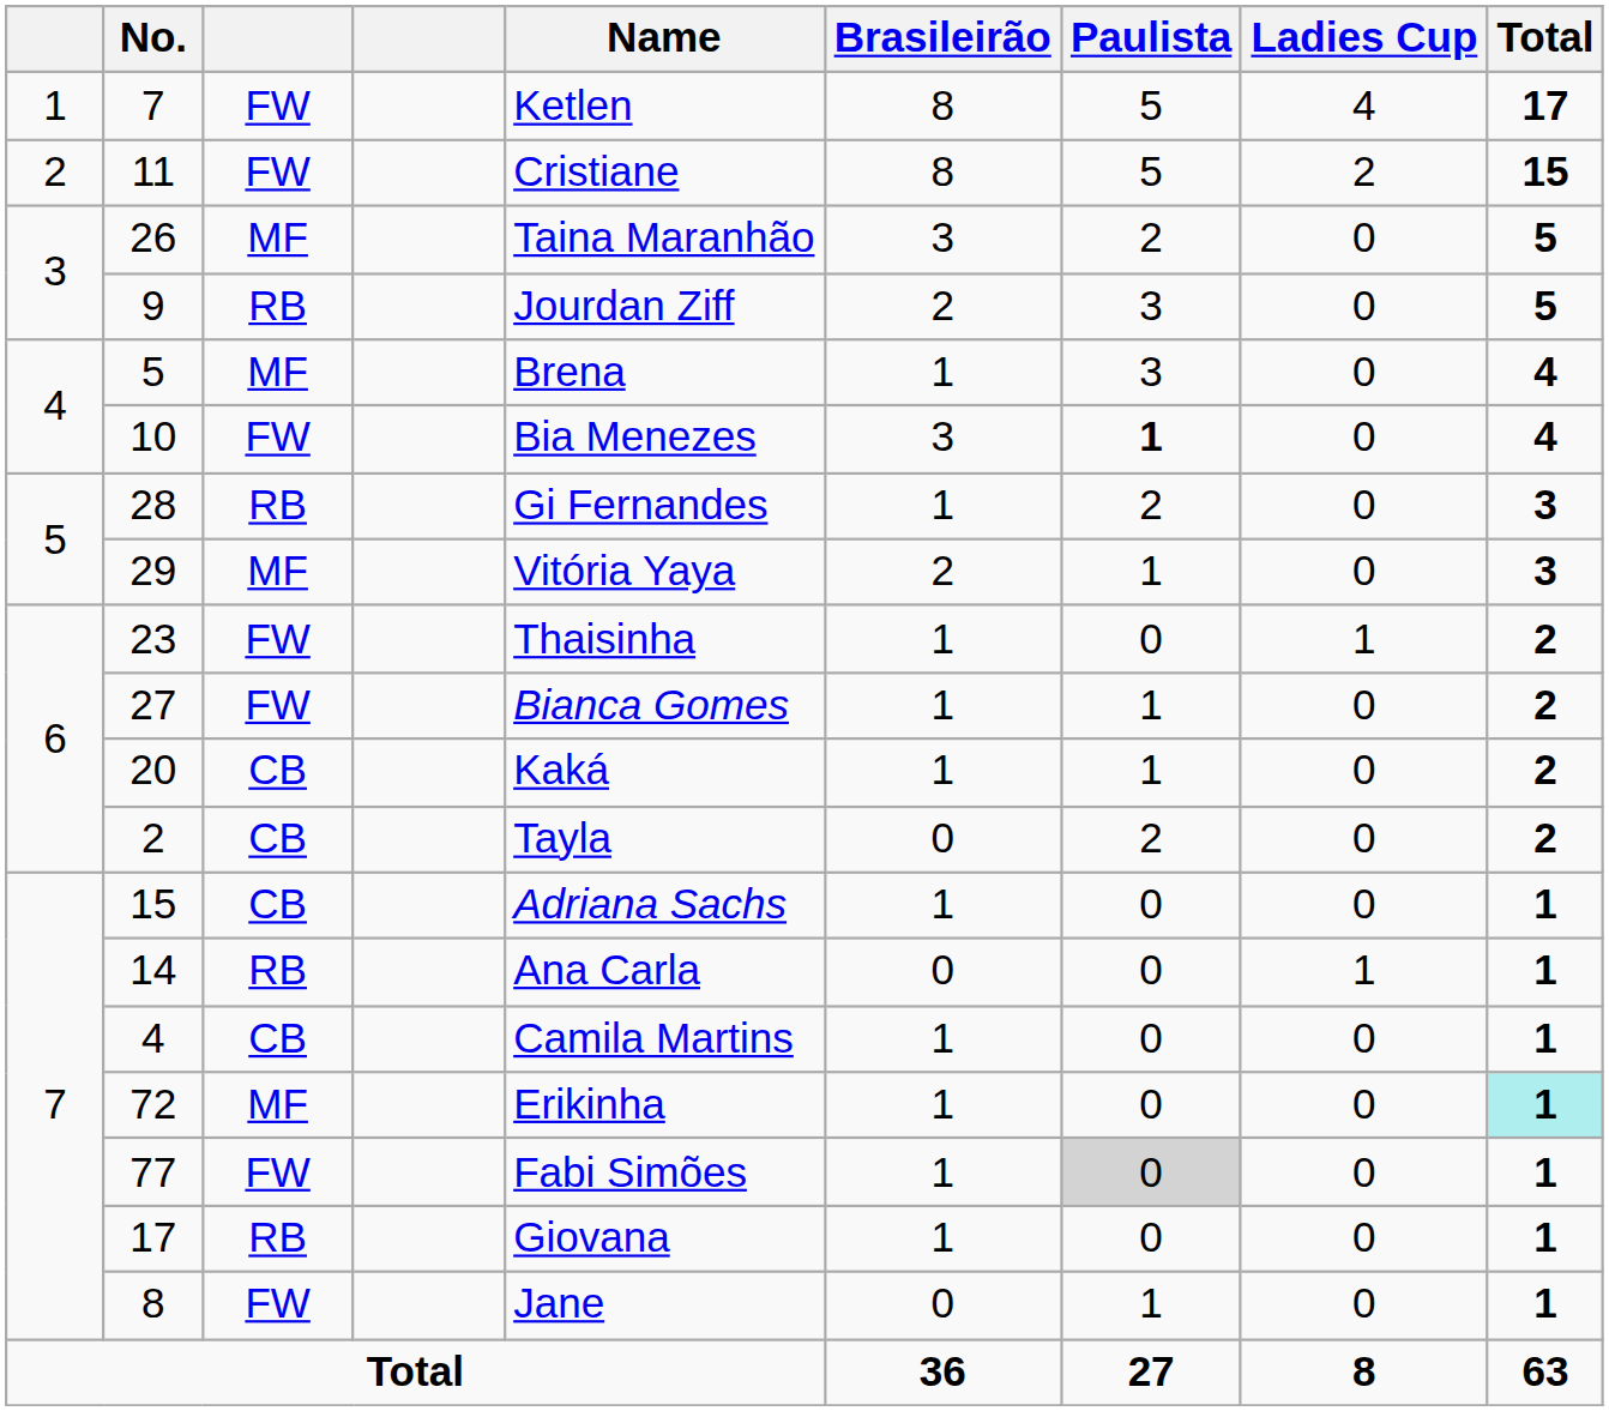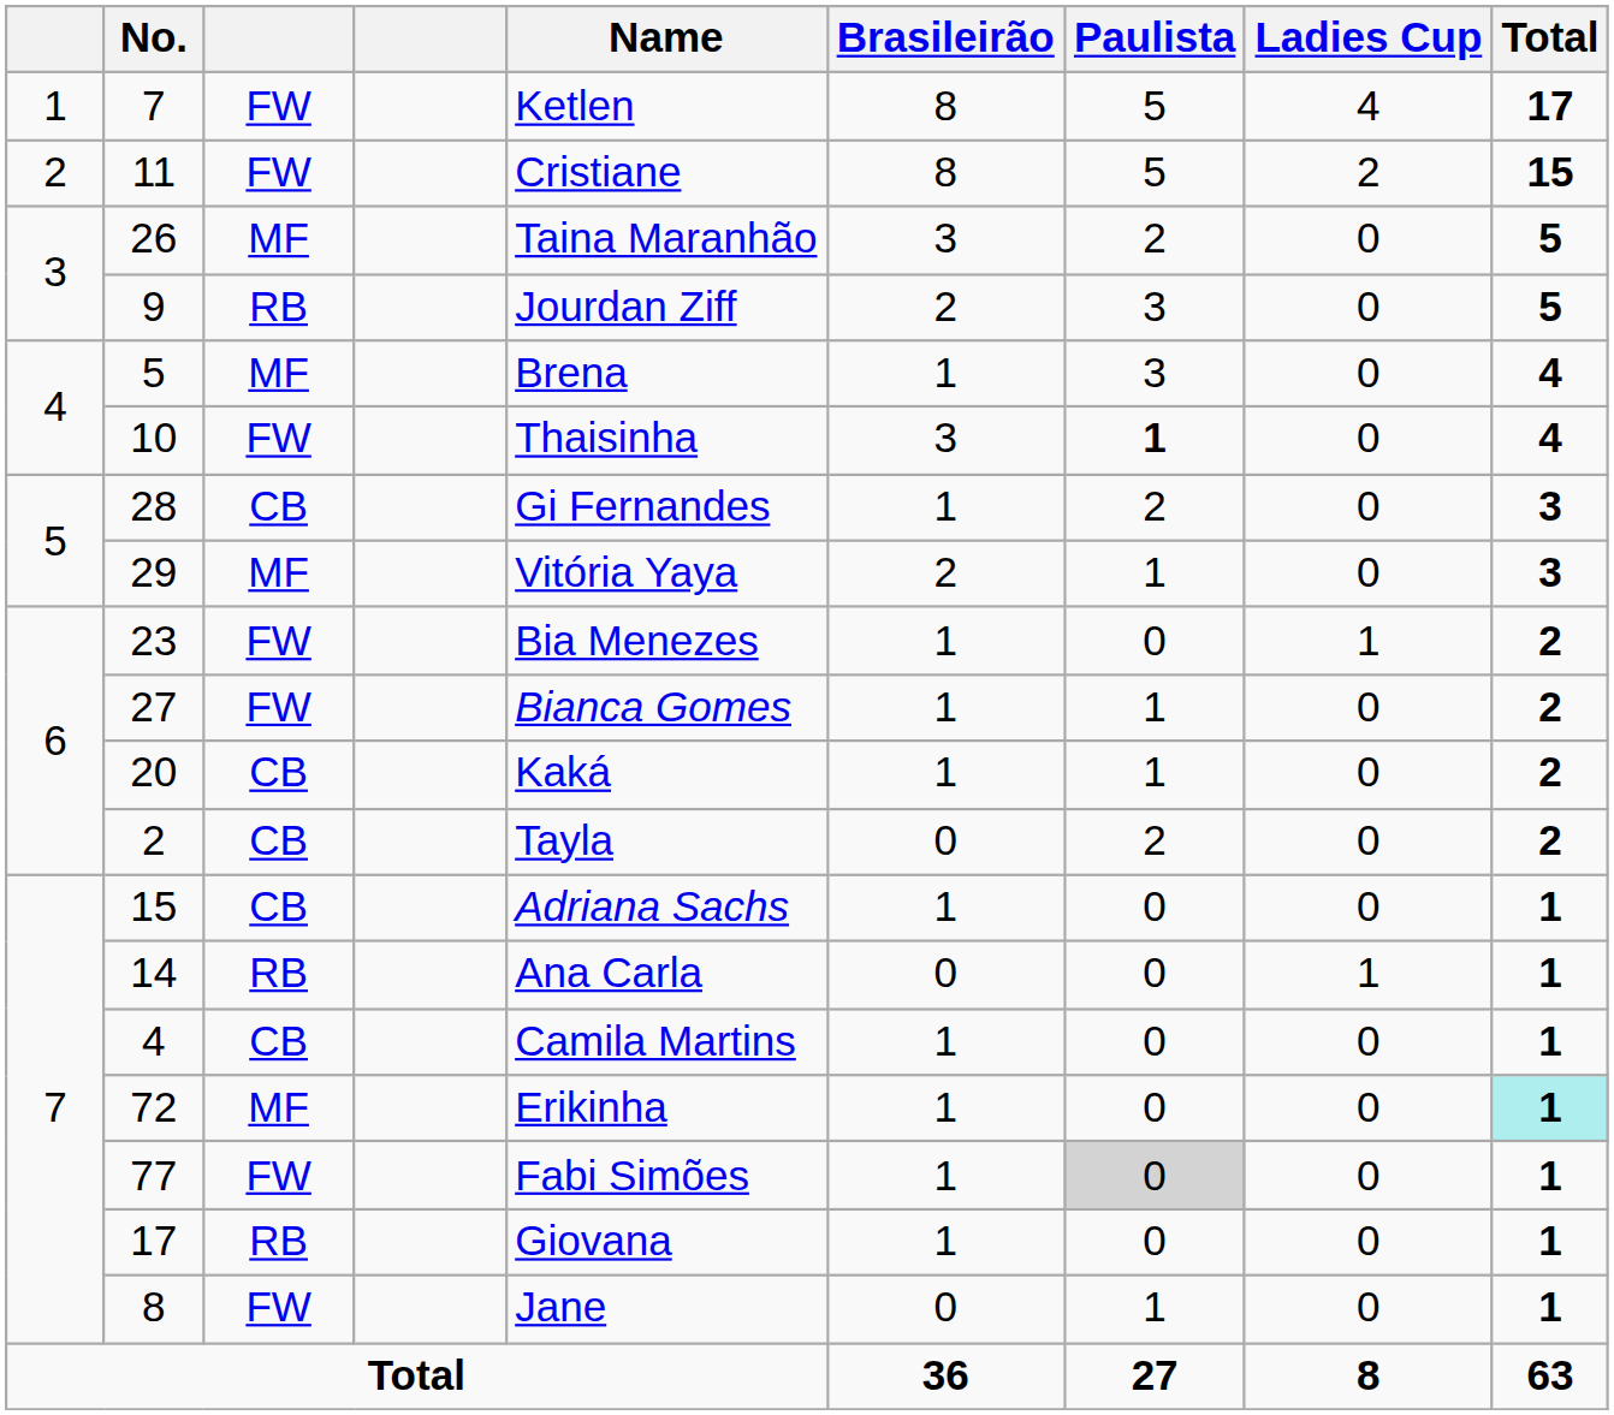 <table class="wikitable sortable" style="text-align:center;">
 <tr>
 <th width="30"></th>
 <th width="30">No.</th>
 <th width="50"></th>
 <th width="50"></th>
 <th>Name</th>
 <th><a href='#'>Brasileirão</a></th>
 <th><a href='#'>Paulista</a></th>
 <th><a href='#'>Ladies Cup</a></th>
 <th>Total</th>
 </tr>
 <tr>
 <td rowspan=1>1</td>
 <td>7</td>
 <td><a href='#'>FW</a></td>
 <td></td>
 <td align=left><a href='#'>Ketlen</a></td>
 <td>8</td>
 <td>5</td>
 <td>4</td>
 <td><strong>17</strong></td>
 </tr>
 <tr>
 <td rowspan=1>2</td>
 <td>11</td>
 <td><a href='#'>FW</a></td>
 <td></td>
 <td align=left><a href='#'>Cristiane</a></td>
 <td>8</td>
 <td>5</td>
 <td>2</td>
 <td><strong>15</strong></td>
 </tr>
 <tr>
 <td rowspan=2>3</td>
 <td>26</td>
 <td><a href='#'>MF</a></td>
 <td></td>
 <td align=left><a href='#'>Taina Maranhão</a></td>
 <td>3</td>
 <td>2</td>
 <td>0</td>
 <td><strong>5</strong></td>
 </tr>
 <tr>
 <td>9</td>
 <td><a href='#'>RB</a></td>
 <td></td>
 <td align=left><a href='#'>Jourdan Ziff</a></td>
 <td>2</td>
 <td>3</td>
 <td>0</td>
 <td><strong>5</strong></td>
 </tr>
 <tr>
 <td rowspan=2>4</td>
 <td>5</td>
 <td><a href='#'>MF</a></td>
 <td></td>
 <td align=left><a href='#'>Brena</a></td>
 <td>1</td>
 <td>3</td>
 <td>0</td>
 <td><strong>4</strong></td>
 </tr>
 <tr>
 <td>10</td>
 <td><a href='#'>FW</a></td>
 <td></td>
-<td align=left><a href='#'>Bia Menezes</a></td>
+<td align=left><a href='#'>Thaisinha</a></td>
 <td>3</td>
 <td><strong>1</strong></td>
 <td>0</td>
 <td><strong>4</strong></td>
 </tr>
 <tr>
 <td rowspan=2>5</td>
 <td>28</td>
-<td><a href='#'>RB</a></td>
+<td><a href='#'>CB</a></td>
 <td></td>
 <td align=left><a href='#'>Gi Fernandes</a></td>
 <td>1</td>
 <td>2</td>
 <td>0</td>
 <td><strong>3</strong></td>
 </tr>
 <tr>
 <td>29</td>
 <td><a href='#'>MF</a></td>
 <td></td>
 <td align=left><a href='#'>Vitória Yaya</a></td>
 <td>2</td>
 <td>1</td>
 <td>0</td>
 <td><strong>3</strong></td>
 </tr>
 <tr>
 <td rowspan=4>6</td>
 <td>23</td>
 <td><a href='#'>FW</a></td>
 <td></td>
-<td align=left><a href='#'>Thaisinha</a></td>
+<td align=left><a href='#'>Bia Menezes</a></td>
 <td>1</td>
 <td>0</td>
 <td>1</td>
 <td><strong>2</strong></td>
 </tr>
 <tr>
 <td>27</td>
 <td><a href='#'>FW</a></td>
 <td></td>
 <td align=left><em><a href='#'>Bianca Gomes</a></em></td>
 <td>1</td>
 <td>1</td>
 <td>0</td>
 <td><strong>2</strong></td>
 </tr>
 <tr>
 <td>20</td>
 <td><a href='#'>CB</a></td>
 <td></td>
 <td align=left><a href='#'>Kaká</a></td>
 <td>1</td>
 <td>1</td>
 <td>0</td>
 <td><strong>2</strong></td>
 </tr>
 <tr>
 <td>2</td>
 <td><a href='#'>CB</a></td>
 <td></td>
 <td align=left><a href='#'>Tayla</a></td>
 <td>0</td>
 <td>2</td>
 <td>0</td>
 <td><strong>2</strong></td>
 </tr>
 <tr>
 <td rowspan=7>7</td>
 <td>15</td>
 <td><a href='#'>CB</a></td>
 <td></td>
 <td align=left><em><a href='#'>Adriana Sachs</a></em></td>
 <td>1</td>
 <td>0</td>
 <td>0</td>
 <td><strong>1</strong></td>
 </tr>
 <tr>
 <td>14</td>
 <td><a href='#'>RB</a></td>
 <td></td>
 <td align=left><a href='#'>Ana Carla</a></td>
 <td>0</td>
 <td>0</td>
 <td>1</td>
 <td><strong>1</strong></td>
 </tr>
 <tr>
 <td>4</td>
 <td><a href='#'>CB</a></td>
 <td></td>
 <td align=left><a href='#'>Camila Martins</a></td>
 <td>1</td>
 <td>0</td>
 <td>0</td>
 <td><strong>1</strong></td>
 </tr>
 <tr>
 <td>72</td>
 <td><a href='#'>MF</a></td>
 <td></td>
 <td align=left><a href='#'>Erikinha</a></td>
 <td>1</td>
 <td>0</td>
 <td>0</td>
 <td style="background: paleturquoise;"><strong>1</strong></td>
 </tr>
 <tr>
 <td>77</td>
 <td><a href='#'>FW</a></td>
 <td></td>
 <td align=left><a href='#'>Fabi Simões</a></td>
 <td>1</td>
 <td style="background: lightgrey;">0</td>
 <td>0</td>
 <td><strong>1</strong></td>
 </tr>
 <tr>
 <td>17</td>
 <td><a href='#'>RB</a></td>
 <td></td>
 <td align=left><a href='#'>Giovana</a></td>
 <td>1</td>
 <td>0</td>
 <td>0</td>
 <td><strong>1</strong></td>
 </tr>
 <tr>
 <td>8</td>
 <td><a href='#'>FW</a></td>
 <td></td>
 <td align=left><a href='#'>Jane</a></td>
 <td>0</td>
 <td>1</td>
 <td>0</td>
 <td><strong>1</strong></td>
 </tr>
 <tr>
 <td colspan=5><strong>Total</strong></td>
 <td><strong>36</strong></td>
 <td><strong>27</strong></td>
 <td><strong>8</strong></td>
 <td><strong>63</strong></td>
 </tr>
 </table>
